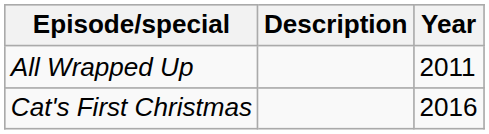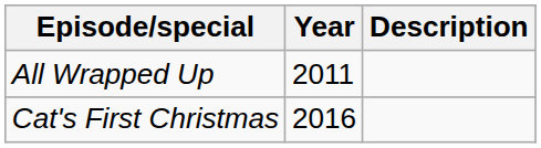 <table class="wikitable sortable">
 <tr>
 <th>Episode/special</th>
+<th>Year</th>
 <th>Description</th>
-<th>Year</th>
 </tr>
 <tr>
 <td><em>All Wrapped Up</em></td>
+<td>2011</td>
 <td></td>
-<td>2011</td>
 </tr>
 <tr>
 <td><em>Cat's First Christmas</em></td>
+<td>2016</td>
 <td></td>
-<td>2016</td>
 </tr>
 </table>
